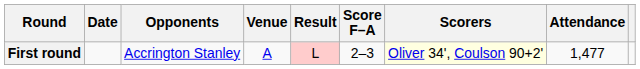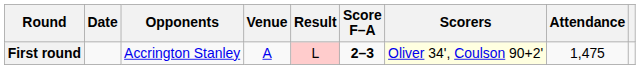 <table class="wikitable plainrowheaders" style="text-align:center">
 <tr>
 <th scope=col>Round</th>
 <th scope=col>Date</th>
 <th scope=col>Opponents</th>
 <th scope=col>Venue</th>
 <th scope=col>Result</th>
 <th scope=col>Score<br>F–A</th>
 <th scope=col class=unsortable>Scorers</th>
 <th scope=col>Attendance</th>
 <th scope=col class=unsortable></th>
 </tr>
 <tr>
 <th scope=row>First round</th>
 <td align=left></td>
 <td align=left><a href='#'>Accrington Stanley</a></td>
 <td><a href='#'>A</a></td>
 <td style=background-color:#FFCCCC>L</td>
-<td>2–3</td>
+<td><strong>2–3</strong></td>
 <td align=left style="background: lightyellow;"><a href='#'>Oliver</a> 34', <a href='#'>Coulson</a> 90+2'</td>
-<td>1,477</td>
+<td>1,475</td>
 <td></td>
 </tr>
 </table>
